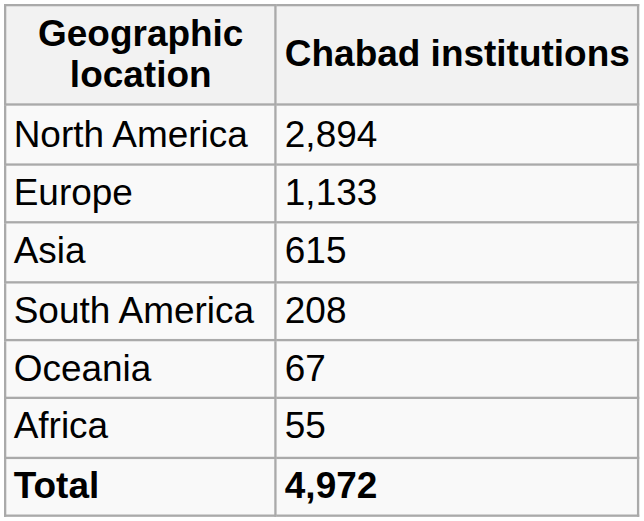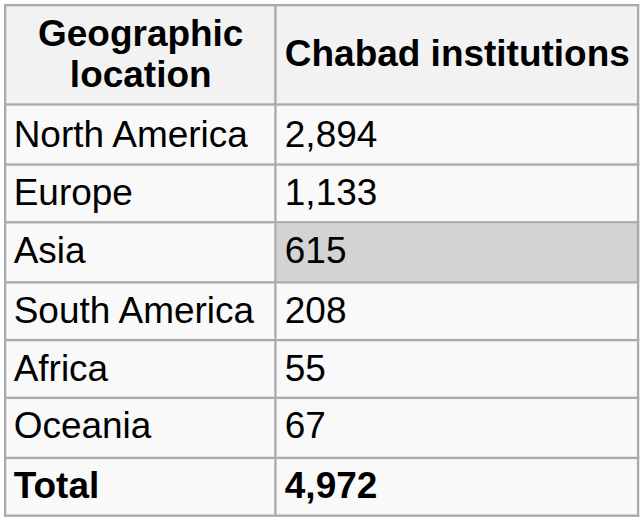 <table class="wikitable sortable">
 <tr>
 <th style="width:110px;">Geographic location</th>
 <th data-sort-type="number">Chabad institutions</th>
 </tr>
 <tr>
 <td style="text-align:left;">North America</td>
 <td>2,894</td>
 </tr>
 <tr>
 <td style="text-align:left;">Europe</td>
 <td>1,133</td>
 </tr>
 <tr>
 <td style="text-align:left;">Asia</td>
-<td>615</td>
+<td style="background: lightgrey;">615</td>
 </tr>
 <tr>
 <td style="text-align:left;">South America</td>
 <td>208</td>
 </tr>
 <tr>
+<td style="text-align:left;">Africa</td>
+<td>55</td>
+</tr>
+<tr>
 <td style="text-align:left;">Oceania</td>
 <td>67</td>
-</tr>
-<tr>
-<td style="text-align:left;">Africa</td>
-<td>55</td>
 </tr>
 <tr class="sortbottom">
 <td><strong>Total</strong></td>
 <td><strong>4,972</strong></td>
 </tr>
 </table>
